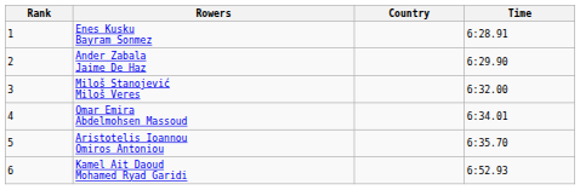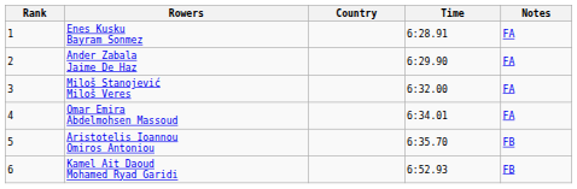 <table class="wikitable" width=60%>
 <tr>
 <th>Rank</th>
 <th>Rowers</th>
 <th>Country</th>
 <th>Time</th>
+<th>Notes</th>
 </tr>
 <tr>
 <td>1</td>
 <td><a href='#'>Enes Kusku</a><br><a href='#'>Bayram Sonmez</a></td>
 <td></td>
 <td>6:28.91</td>
+<td><a href='#'>FA</a></td>
 </tr>
 <tr>
 <td>2</td>
 <td><a href='#'>Ander Zabala</a><br><a href='#'>Jaime De Haz</a></td>
 <td></td>
 <td>6:29.90</td>
+<td><a href='#'>FA</a></td>
 </tr>
 <tr>
 <td>3</td>
 <td><a href='#'>Miloš Stanojević</a><br><a href='#'>Miloš Veres</a></td>
 <td></td>
 <td>6:32.00</td>
+<td><a href='#'>FA</a></td>
 </tr>
 <tr>
 <td>4</td>
 <td><a href='#'>Omar Emira</a><br><a href='#'>Abdelmohsen Massoud</a></td>
 <td></td>
 <td>6:34.01</td>
+<td><a href='#'>FA</a></td>
 </tr>
 <tr>
 <td>5</td>
 <td><a href='#'>Aristotelis Ioannou</a><br><a href='#'>Omiros Antoniou</a></td>
 <td></td>
 <td>6:35.70</td>
+<td><a href='#'>FB</a></td>
 </tr>
 <tr>
 <td>6</td>
 <td><a href='#'>Kamel Ait Daoud</a><br><a href='#'>Mohamed Ryad Garidi</a></td>
 <td></td>
 <td>6:52.93</td>
+<td><a href='#'>FB</a></td>
 </tr>
 </table>
